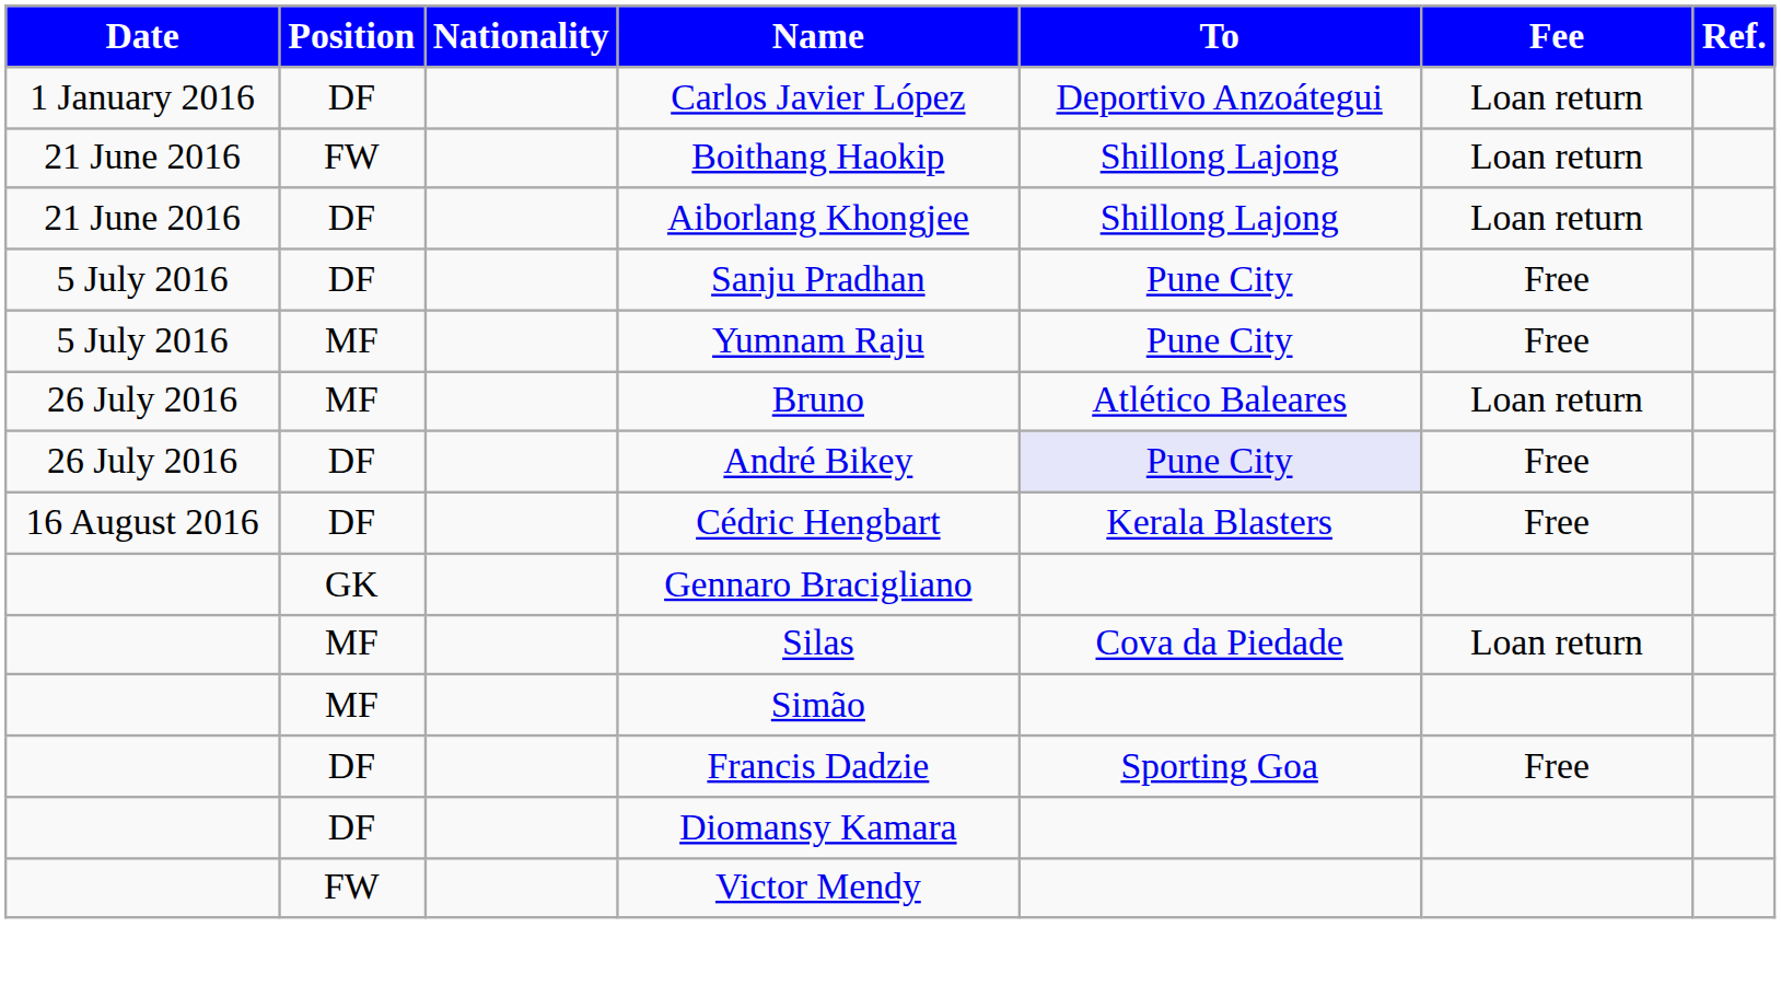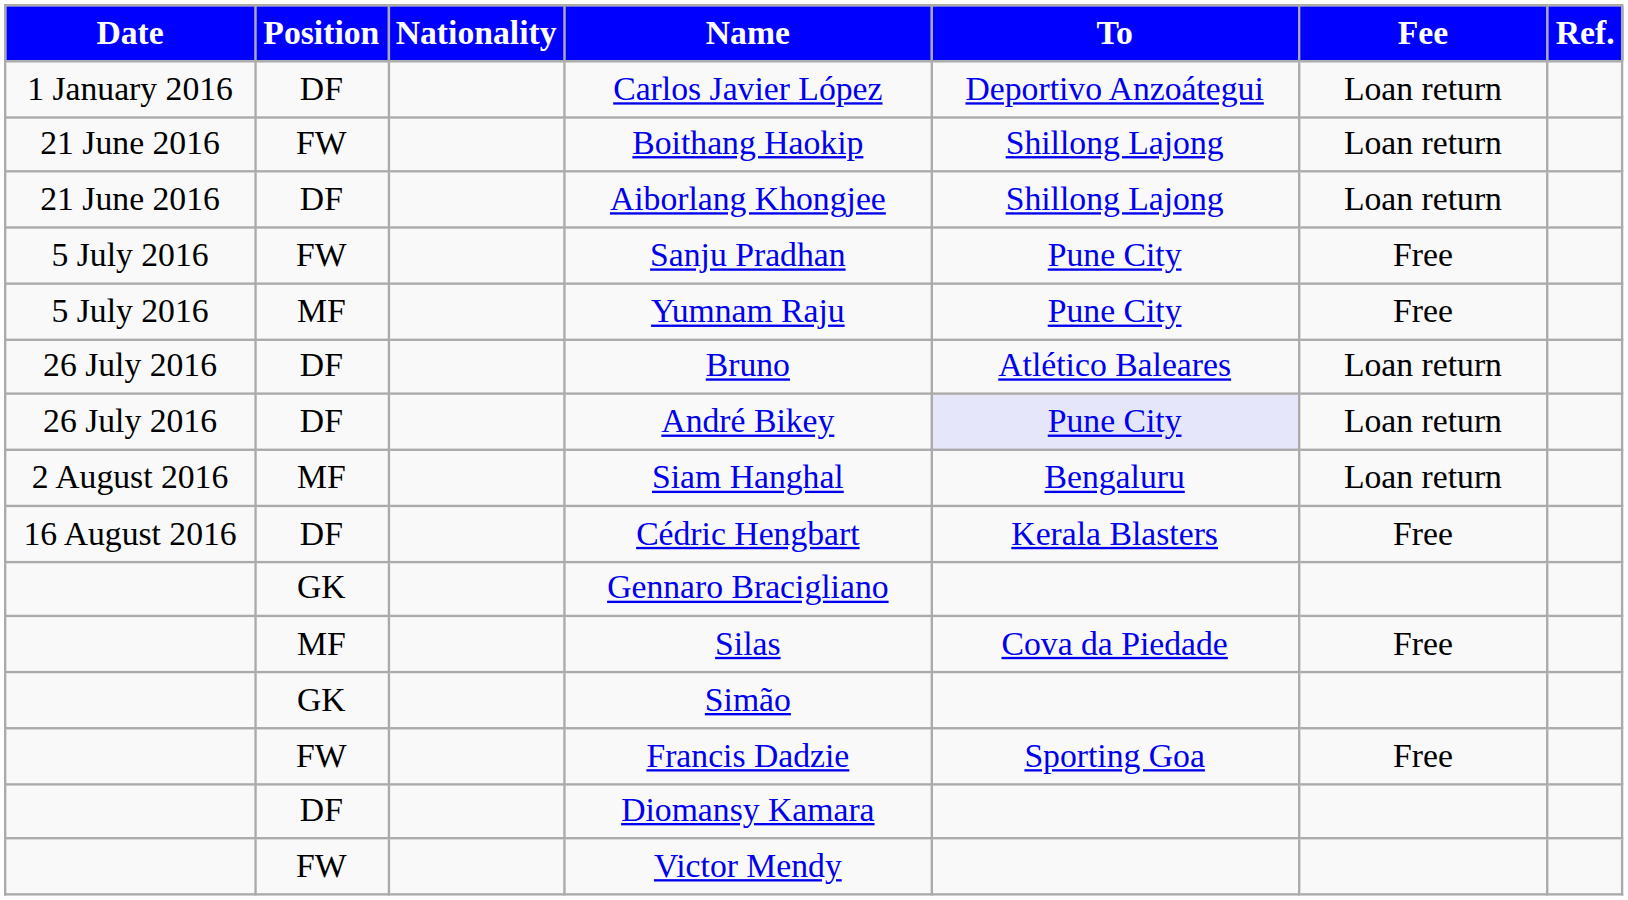 <table class="wikitable"  style="text-align:center; font-size:90%; ">
 <tr>
 <th style="background:#00f; color:white; width:100px;">Date</th>
 <th style="background:#00f; color:white; width:50px;">Position</th>
 <th style="background:#00f; color:white; width:50px;">Nationality</th>
 <th style="background:#00f; color:white; width:150px;">Name</th>
 <th style="background:#00f; color:white; width:150px;">To</th>
 <th style="background:#00f; color:white; width:100px;">Fee</th>
 <th style="background:#00f; color:white; width:25px;">Ref.</th>
 </tr>
 <tr>
 <td>1 January 2016</td>
 <td>DF</td>
 <td></td>
 <td><a href='#'>Carlos Javier López</a></td>
 <td><a href='#'>Deportivo Anzoátegui</a></td>
 <td>Loan return</td>
 <td></td>
 </tr>
 <tr>
 <td>21 June 2016</td>
 <td>FW</td>
 <td></td>
 <td><a href='#'>Boithang Haokip</a></td>
 <td><a href='#'>Shillong Lajong</a></td>
 <td>Loan return</td>
 <td></td>
 </tr>
 <tr>
 <td>21 June 2016</td>
 <td>DF</td>
 <td></td>
 <td><a href='#'>Aiborlang Khongjee</a></td>
 <td><a href='#'>Shillong Lajong</a></td>
 <td>Loan return</td>
 <td></td>
 </tr>
 <tr>
 <td>5 July 2016</td>
-<td>DF</td>
+<td>FW</td>
 <td></td>
 <td><a href='#'>Sanju Pradhan</a></td>
 <td><a href='#'>Pune City</a></td>
 <td>Free</td>
 <td></td>
 </tr>
 <tr>
 <td>5 July 2016</td>
 <td>MF</td>
 <td></td>
 <td><a href='#'>Yumnam Raju</a></td>
 <td><a href='#'>Pune City</a></td>
 <td>Free</td>
 <td></td>
 </tr>
 <tr>
 <td>26 July 2016</td>
-<td>MF</td>
+<td>DF</td>
 <td></td>
 <td><a href='#'>Bruno</a></td>
 <td><a href='#'>Atlético Baleares</a></td>
 <td>Loan return</td>
 <td></td>
 </tr>
 <tr>
 <td>26 July 2016</td>
 <td>DF</td>
 <td></td>
 <td><a href='#'>André Bikey</a></td>
 <td style="background: lavender;"><a href='#'>Pune City</a></td>
-<td>Free</td>
+<td>Loan return</td>
+<td></td>
+</tr>
+<tr>
+<td>2 August 2016</td>
+<td>MF</td>
+<td></td>
+<td><a href='#'>Siam Hanghal</a></td>
+<td><a href='#'>Bengaluru</a></td>
+<td>Loan return</td>
 <td></td>
 </tr>
 <tr>
 <td>16 August 2016</td>
 <td>DF</td>
 <td></td>
 <td><a href='#'>Cédric Hengbart</a></td>
 <td><a href='#'>Kerala Blasters</a></td>
 <td>Free</td>
 <td></td>
 </tr>
 <tr>
 <td></td>
 <td>GK</td>
 <td></td>
 <td><a href='#'>Gennaro Bracigliano</a></td>
 <td></td>
 <td></td>
 <td></td>
 </tr>
 <tr>
 <td></td>
 <td>MF</td>
 <td></td>
 <td><a href='#'>Silas</a></td>
 <td><a href='#'>Cova da Piedade</a></td>
-<td>Loan return</td>
+<td>Free</td>
 <td></td>
 </tr>
 <tr>
 <td></td>
-<td>MF</td>
+<td>GK</td>
 <td></td>
 <td><a href='#'>Simão</a></td>
 <td></td>
 <td></td>
 <td></td>
 </tr>
 <tr>
 <td></td>
-<td>DF</td>
+<td>FW</td>
 <td></td>
 <td><a href='#'>Francis Dadzie</a></td>
 <td><a href='#'>Sporting Goa</a></td>
 <td>Free</td>
 <td></td>
 </tr>
 <tr>
 <td></td>
 <td>DF</td>
 <td></td>
 <td><a href='#'>Diomansy Kamara</a></td>
 <td></td>
 <td></td>
 <td></td>
 </tr>
 <tr>
 <td></td>
 <td>FW</td>
 <td></td>
 <td><a href='#'>Victor Mendy</a></td>
 <td></td>
 <td></td>
 <td></td>
 </tr>
 </table>
